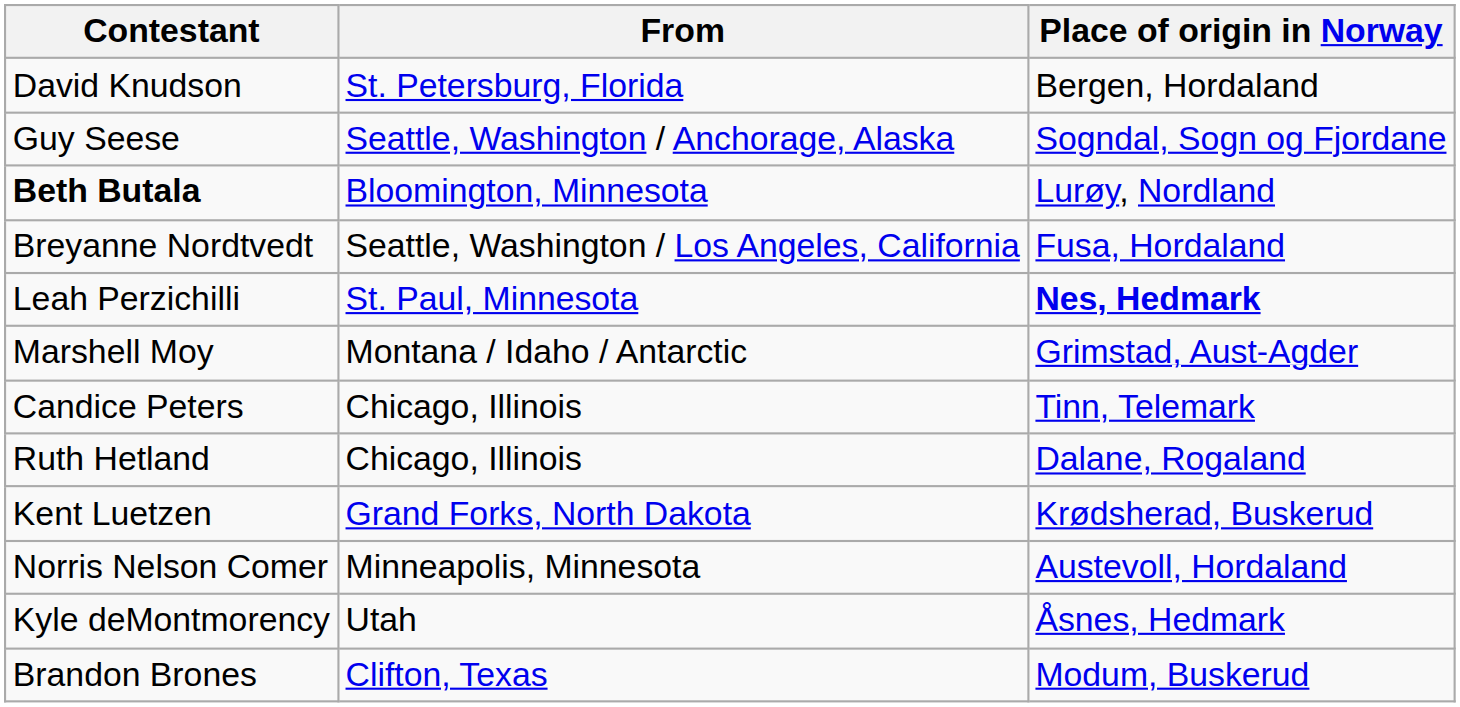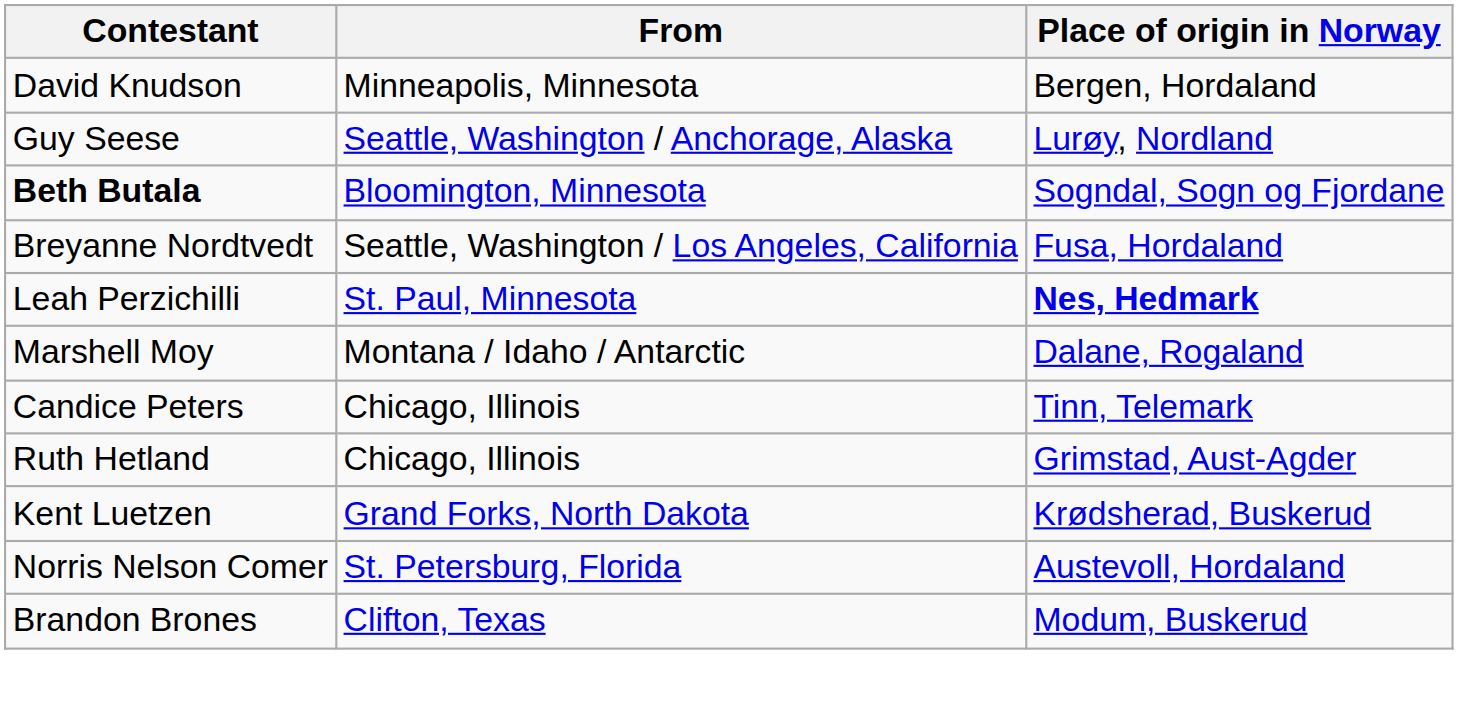 <table class="wikitable sortable">
 <tr>
 <th>Contestant</th>
 <th>From</th>
 <th>Place of origin in <a href='#'>Norway</a></th>
 </tr>
 <tr>
 <td>David Knudson</td>
-<td><a href='#'>St. Petersburg, Florida</a></td>
+<td>Minneapolis, Minnesota</td>
 <td>Bergen, Hordaland</td>
 </tr>
 <tr>
 <td>Guy Seese</td>
 <td><a href='#'>Seattle, Washington</a> / <a href='#'>Anchorage, Alaska</a></td>
-<td><a href='#'>Sogndal, Sogn og Fjordane</a></td>
+<td><a href='#'>Lurøy</a>, <a href='#'>Nordland</a></td>
 </tr>
 <tr>
 <td><strong>Beth Butala</strong></td>
 <td><a href='#'>Bloomington, Minnesota</a></td>
-<td><a href='#'>Lurøy</a>, <a href='#'>Nordland</a></td>
+<td><a href='#'>Sogndal, Sogn og Fjordane</a></td>
 </tr>
 <tr>
 <td>Breyanne Nordtvedt</td>
 <td>Seattle, Washington / <a href='#'>Los Angeles, California</a></td>
 <td><a href='#'>Fusa, Hordaland</a></td>
 </tr>
 <tr>
 <td>Leah Perzichilli</td>
 <td><a href='#'>St. Paul, Minnesota</a></td>
 <td><strong><a href='#'>Nes, Hedmark</a></strong></td>
 </tr>
 <tr>
 <td>Marshell Moy</td>
 <td>Montana / Idaho / Antarctic</td>
-<td><a href='#'>Grimstad, Aust-Agder</a></td>
+<td><a href='#'>Dalane, Rogaland</a></td>
 </tr>
 <tr>
 <td>Candice Peters</td>
 <td>Chicago, Illinois</td>
 <td><a href='#'>Tinn, Telemark</a></td>
 </tr>
 <tr>
 <td>Ruth Hetland</td>
 <td>Chicago, Illinois</td>
-<td><a href='#'>Dalane, Rogaland</a></td>
+<td><a href='#'>Grimstad, Aust-Agder</a></td>
 </tr>
 <tr>
 <td>Kent Luetzen</td>
 <td><a href='#'>Grand Forks, North Dakota</a></td>
 <td><a href='#'>Krødsherad, Buskerud</a></td>
 </tr>
 <tr>
 <td>Norris Nelson Comer</td>
-<td>Minneapolis, Minnesota</td>
+<td><a href='#'>St. Petersburg, Florida</a></td>
 <td><a href='#'>Austevoll, Hordaland</a></td>
-</tr>
-<tr>
-<td>Kyle deMontmorency</td>
-<td>Utah</td>
-<td><a href='#'>Åsnes, Hedmark</a></td>
 </tr>
 <tr>
 <td>Brandon Brones</td>
 <td><a href='#'>Clifton, Texas</a></td>
 <td><a href='#'>Modum, Buskerud</a></td>
 </tr>
 </table>
